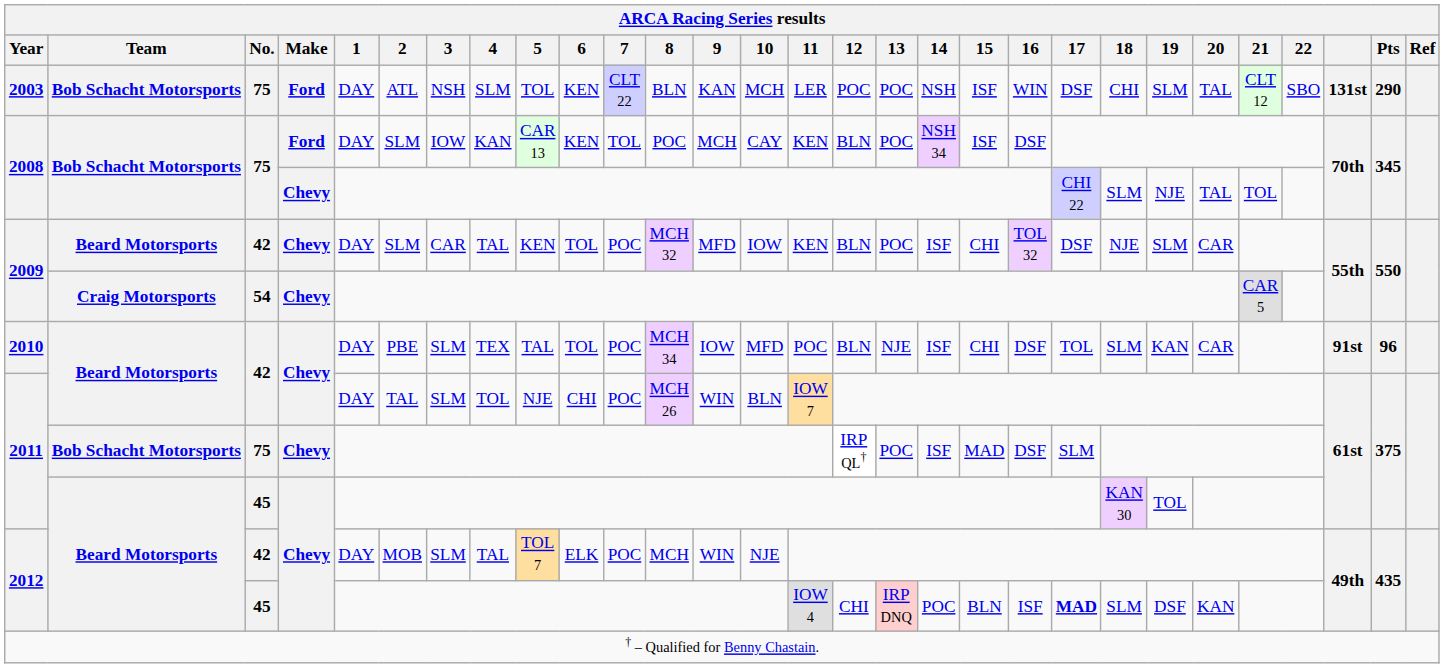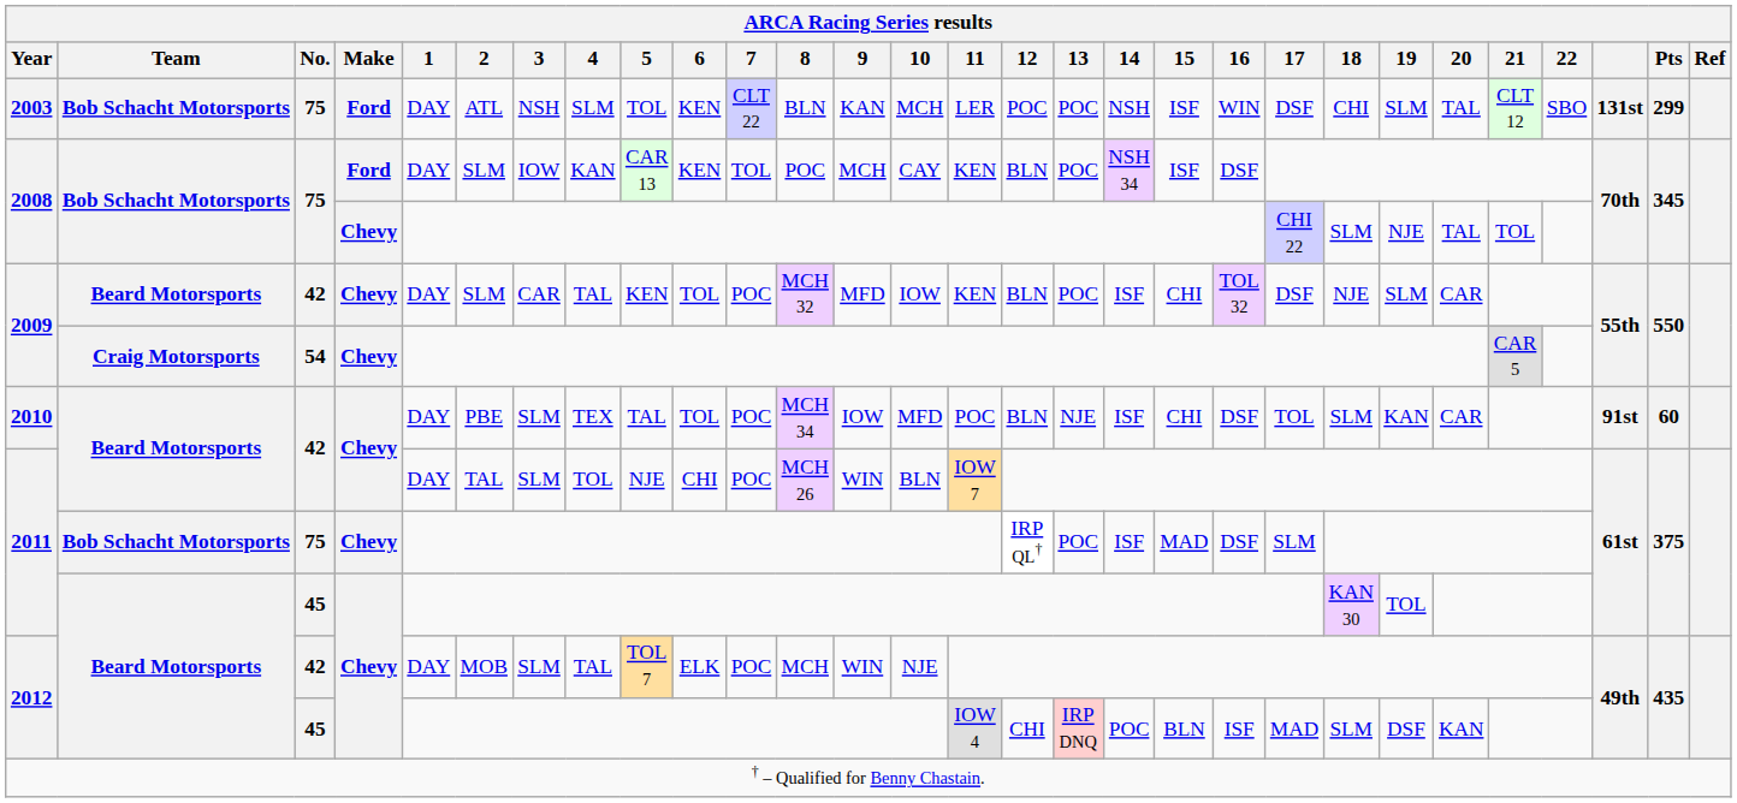 <table class="wikitable" style="text-align:center; font-size:75%">
 <tr>
 <th colspan=45><a href='#'>ARCA Racing Series</a> results</th>
 </tr>
 <tr>
 <th>Year</th>
 <th>Team</th>
 <th>No.</th>
 <th>Make</th>
 <th>1</th>
 <th>2</th>
 <th>3</th>
 <th>4</th>
 <th>5</th>
 <th>6</th>
 <th>7</th>
 <th>8</th>
 <th>9</th>
 <th>10</th>
 <th>11</th>
 <th>12</th>
 <th>13</th>
 <th>14</th>
 <th>15</th>
 <th>16</th>
 <th>17</th>
 <th>18</th>
 <th>19</th>
 <th>20</th>
 <th>21</th>
 <th>22</th>
 <th></th>
 <th>Pts</th>
 <th>Ref</th>
 </tr>
 <tr>
 <th><a href='#'>2003</a></th>
 <th><a href='#'>Bob Schacht Motorsports</a></th>
 <th>75</th>
 <th><a href='#'>Ford</a></th>
 <td><a href='#'>DAY</a></td>
 <td><a href='#'>ATL</a></td>
 <td><a href='#'>NSH</a></td>
 <td><a href='#'>SLM</a></td>
 <td><a href='#'>TOL</a></td>
 <td><a href='#'>KEN</a></td>
 <td style="background:#CFCFFF;"><a href='#'>CLT</a> <br><small>22</small></td>
 <td><a href='#'>BLN</a></td>
 <td><a href='#'>KAN</a></td>
 <td><a href='#'>MCH</a></td>
 <td><a href='#'>LER</a></td>
 <td><a href='#'>POC</a></td>
 <td><a href='#'>POC</a></td>
 <td><a href='#'>NSH</a></td>
 <td><a href='#'>ISF</a></td>
 <td><a href='#'>WIN</a></td>
 <td><a href='#'>DSF</a></td>
 <td><a href='#'>CHI</a></td>
 <td><a href='#'>SLM</a></td>
 <td><a href='#'>TAL</a></td>
 <td style="background:#DFFFDF;"><a href='#'>CLT</a> <br><small>12</small></td>
 <td><a href='#'>SBO</a></td>
 <th>131st</th>
-<th>290</th>
+<th>299</th>
 <th></th>
 </tr>
 <tr>
 <th rowspan=2><a href='#'>2008</a></th>
 <th rowspan=2><a href='#'>Bob Schacht Motorsports</a></th>
 <th rowspan=2>75</th>
 <th><a href='#'>Ford</a></th>
 <td><a href='#'>DAY</a></td>
 <td><a href='#'>SLM</a></td>
 <td><a href='#'>IOW</a></td>
 <td><a href='#'>KAN</a></td>
 <td style="background:#DFFFDF;"><a href='#'>CAR</a> <br><small>13</small></td>
 <td><a href='#'>KEN</a></td>
 <td><a href='#'>TOL</a></td>
 <td><a href='#'>POC</a></td>
 <td><a href='#'>MCH</a></td>
 <td><a href='#'>CAY</a></td>
 <td><a href='#'>KEN</a></td>
 <td><a href='#'>BLN</a></td>
 <td><a href='#'>POC</a></td>
 <td style="background:#EFCFFF;"><a href='#'>NSH</a> <br><small>34</small></td>
 <td><a href='#'>ISF</a></td>
 <td><a href='#'>DSF</a></td>
 <td colspan=6></td>
 <th rowspan=2>70th</th>
 <th rowspan=2>345</th>
 <th rowspan=2></th>
 </tr>
 <tr>
 <th><a href='#'>Chevy</a></th>
 <td colspan=16></td>
 <td style="background:#CFCFFF;"><a href='#'>CHI</a> <br><small>22</small></td>
 <td><a href='#'>SLM</a></td>
 <td><a href='#'>NJE</a></td>
 <td><a href='#'>TAL</a></td>
 <td><a href='#'>TOL</a></td>
 <td></td>
 </tr>
 <tr>
 <th rowspan=2><a href='#'>2009</a></th>
 <th><a href='#'>Beard Motorsports</a></th>
 <th>42</th>
 <th><a href='#'>Chevy</a></th>
 <td><a href='#'>DAY</a></td>
 <td><a href='#'>SLM</a></td>
 <td><a href='#'>CAR</a></td>
 <td><a href='#'>TAL</a></td>
 <td><a href='#'>KEN</a></td>
 <td><a href='#'>TOL</a></td>
 <td><a href='#'>POC</a></td>
 <td style="background:#EFCFFF;"><a href='#'>MCH</a> <br><small>32</small></td>
 <td><a href='#'>MFD</a></td>
 <td><a href='#'>IOW</a></td>
 <td><a href='#'>KEN</a></td>
 <td><a href='#'>BLN</a></td>
 <td><a href='#'>POC</a></td>
 <td><a href='#'>ISF</a></td>
 <td><a href='#'>CHI</a></td>
 <td style="background:#EFCFFF;"><a href='#'>TOL</a> <br><small>32</small></td>
 <td><a href='#'>DSF</a></td>
 <td><a href='#'>NJE</a></td>
 <td><a href='#'>SLM</a></td>
 <td><a href='#'>CAR</a></td>
 <td colspan=2></td>
 <th rowspan=2>55th</th>
 <th rowspan=2>550</th>
 <th rowspan=2></th>
 </tr>
 <tr>
 <th><a href='#'>Craig Motorsports</a></th>
 <th>54</th>
 <th><a href='#'>Chevy</a></th>
 <td colspan=20></td>
 <td style="background:#DFDFDF;"><a href='#'>CAR</a> <br><small>5</small></td>
 <td></td>
 </tr>
 <tr>
 <th><a href='#'>2010</a></th>
 <th rowspan=2><a href='#'>Beard Motorsports</a></th>
 <th rowspan=2>42</th>
 <th rowspan=2><a href='#'>Chevy</a></th>
 <td><a href='#'>DAY</a></td>
 <td><a href='#'>PBE</a></td>
 <td><a href='#'>SLM</a></td>
 <td><a href='#'>TEX</a></td>
 <td><a href='#'>TAL</a></td>
 <td><a href='#'>TOL</a></td>
 <td><a href='#'>POC</a></td>
 <td style="background:#EFCFFF;"><a href='#'>MCH</a> <br><small>34</small></td>
 <td><a href='#'>IOW</a></td>
 <td><a href='#'>MFD</a></td>
 <td><a href='#'>POC</a></td>
 <td><a href='#'>BLN</a></td>
 <td><a href='#'>NJE</a></td>
 <td><a href='#'>ISF</a></td>
 <td><a href='#'>CHI</a></td>
 <td><a href='#'>DSF</a></td>
 <td><a href='#'>TOL</a></td>
 <td><a href='#'>SLM</a></td>
 <td><a href='#'>KAN</a></td>
 <td><a href='#'>CAR</a></td>
 <td colspan=2></td>
 <th>91st</th>
-<th>96</th>
+<th>60</th>
 <th></th>
 </tr>
 <tr>
 <th rowspan=3><a href='#'>2011</a></th>
 <td><a href='#'>DAY</a></td>
 <td><a href='#'>TAL</a></td>
 <td><a href='#'>SLM</a></td>
 <td><a href='#'>TOL</a></td>
 <td><a href='#'>NJE</a></td>
 <td><a href='#'>CHI</a></td>
 <td><a href='#'>POC</a></td>
 <td style="background:#EFCFFF;"><a href='#'>MCH</a> <br><small>26</small></td>
 <td><a href='#'>WIN</a></td>
 <td><a href='#'>BLN</a></td>
 <td style="background:#FFDF9F;"><a href='#'>IOW</a> <br><small>7</small></td>
 <td colspan=11></td>
 <th rowspan=3>61st</th>
 <th rowspan=3>375</th>
 <th rowspan=3></th>
 </tr>
 <tr>
 <th><a href='#'>Bob Schacht Motorsports</a></th>
 <th>75</th>
 <th><a href='#'>Chevy</a></th>
 <td colspan=11></td>
 <td style="background:#FFFFFF;"><a href='#'>IRP</a> <br><small>QL<sup>†</sup></small></td>
 <td><a href='#'>POC</a></td>
 <td><a href='#'>ISF</a></td>
 <td><a href='#'>MAD</a></td>
 <td><a href='#'>DSF</a></td>
 <td><a href='#'>SLM</a></td>
 <td colspan=5></td>
 </tr>
 <tr>
 <th rowspan=3><a href='#'>Beard Motorsports</a></th>
 <th>45</th>
 <th rowspan=3><a href='#'>Chevy</a></th>
 <td colspan=17></td>
 <td style="background:#EFCFFF;"><a href='#'>KAN</a> <br><small>30</small></td>
 <td><a href='#'>TOL</a></td>
 <td colspan=3></td>
 </tr>
 <tr>
 <th rowspan=2><a href='#'>2012</a></th>
 <th>42</th>
 <td><a href='#'>DAY</a></td>
 <td><a href='#'>MOB</a></td>
 <td><a href='#'>SLM</a></td>
 <td><a href='#'>TAL</a></td>
 <td style="background:#FFDF9F;"><a href='#'>TOL</a> <br><small>7</small></td>
 <td><a href='#'>ELK</a></td>
 <td><a href='#'>POC</a></td>
 <td><a href='#'>MCH</a></td>
 <td><a href='#'>WIN</a></td>
 <td><a href='#'>NJE</a></td>
 <td colspan=12></td>
 <th rowspan=2>49th</th>
 <th rowspan=2>435</th>
 <th rowspan=2></th>
 </tr>
 <tr>
 <th>45</th>
 <td colspan=10></td>
 <td style="background:#DFDFDF;"><a href='#'>IOW</a> <br><small>4</small></td>
 <td><a href='#'>CHI</a></td>
 <td style="background:#FFCFCF;"><a href='#'>IRP</a> <br><small>DNQ</small></td>
 <td><a href='#'>POC</a></td>
 <td><a href='#'>BLN</a></td>
 <td><a href='#'>ISF</a></td>
-<td><strong><a href='#'>MAD</a></strong></td>
+<td><a href='#'>MAD</a></td>
 <td><a href='#'>SLM</a></td>
 <td><a href='#'>DSF</a></td>
 <td><a href='#'>KAN</a></td>
 </tr>
 <tr>
 <td colspan=43><small><sup>†</sup> – Qualified for <a href='#'>Benny Chastain</a>.</small></td>
 </tr>
 </table>
